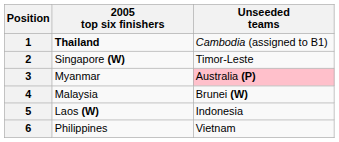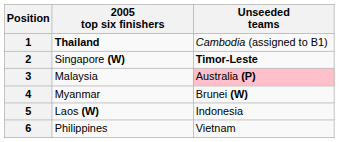 <table class="wikitable">
 <tr>
 <th>Position</th>
 <th width=200>2005 <br> top six finishers</th>
 <th width=200>Unseeded <br> teams</th>
 </tr>
 <tr>
 <th>1</th>
 <td> <strong>Thailand</strong></td>
 <td> <em>Cambodia</em> (assigned to B1)</td>
 </tr>
 <tr>
 <th>2</th>
 <td> Singapore <strong>(W)</strong></td>
-<td> Timor-Leste</td>
+<td><strong> Timor-Leste</strong></td>
 </tr>
 <tr>
 <th>3</th>
-<td> Myanmar</td>
+<td> Malaysia</td>
 <td style="background: pink;"> Australia <strong>(P)</strong></td>
 </tr>
 <tr>
 <th>4</th>
-<td> Malaysia</td>
+<td> Myanmar</td>
 <td> Brunei <strong>(W)</strong></td>
 </tr>
 <tr>
 <th>5</th>
 <td> Laos <strong>(W)</strong></td>
 <td> Indonesia</td>
 </tr>
 <tr>
 <th>6</th>
 <td> Philippines</td>
 <td> Vietnam</td>
 </tr>
 </table>
